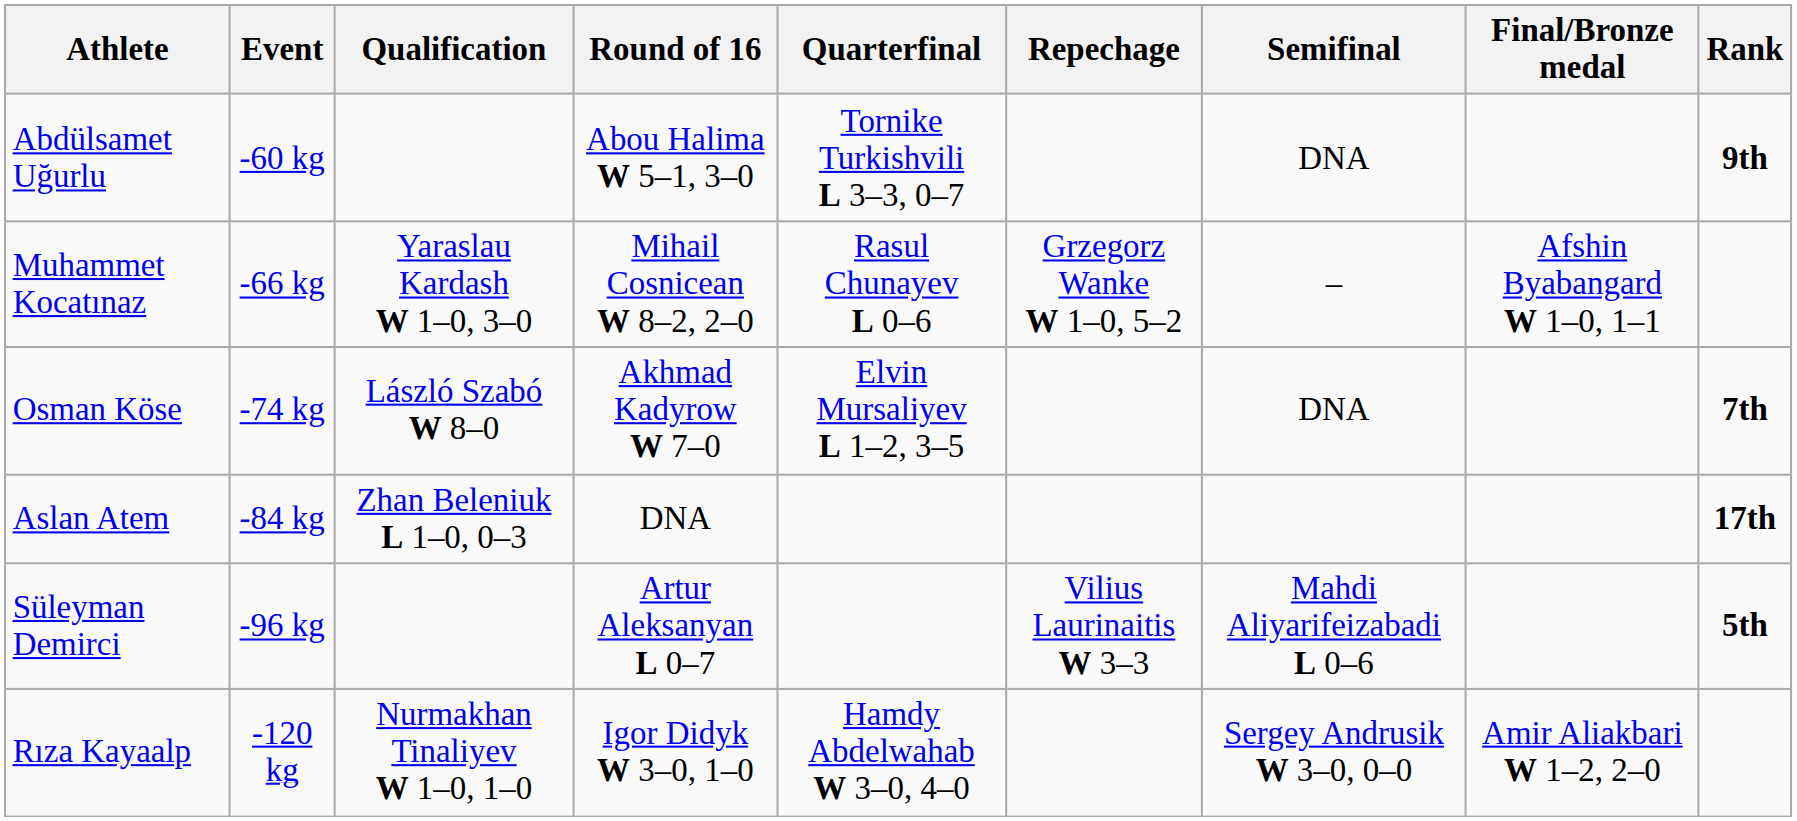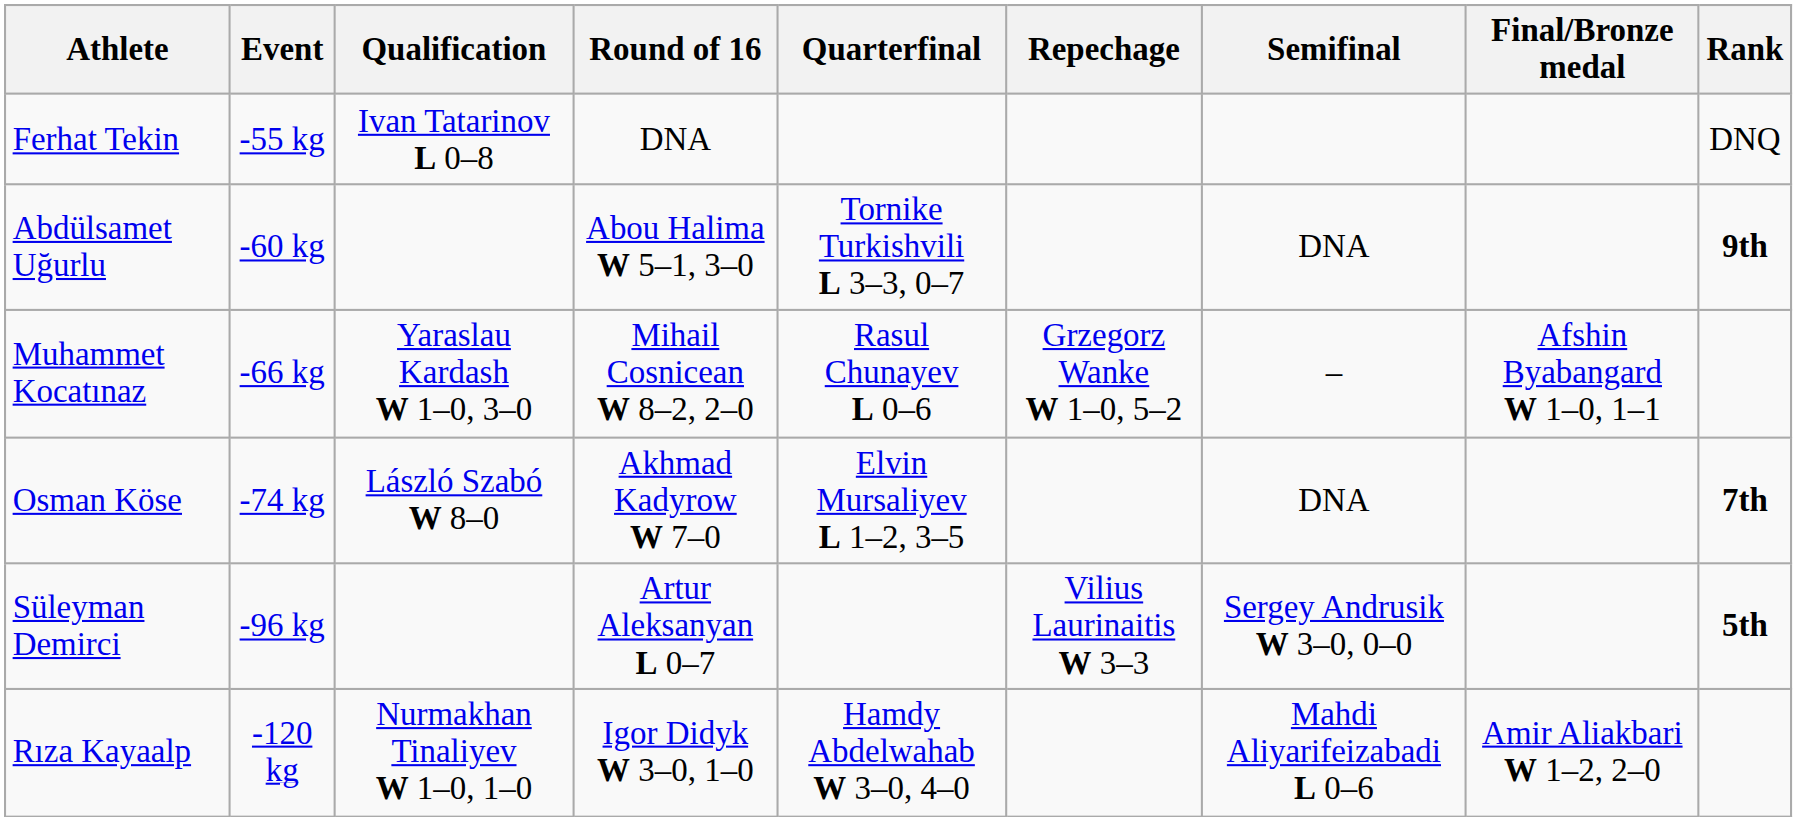 <table class="wikitable">
 <tr>
 <th>Athlete</th>
 <th>Event</th>
 <th>Qualification</th>
 <th>Round of 16</th>
 <th>Quarterfinal</th>
 <th>Repechage</th>
 <th>Semifinal</th>
 <th>Final/Bronze medal</th>
 <th>Rank</th>
+</tr>
+<tr align=center>
+<td align=left><a href='#'>Ferhat Tekin</a></td>
+<td><a href='#'>-55 kg</a></td>
+<td> <a href='#'>Ivan Tatarinov</a><br><strong>L</strong> 0–8</td>
+<td>DNA</td>
+<td></td>
+<td></td>
+<td></td>
+<td></td>
+<td>DNQ</td>
 </tr>
 <tr align=center>
 <td align=left><a href='#'>Abdülsamet Uğurlu</a></td>
 <td><a href='#'>-60 kg</a></td>
 <td></td>
 <td> <a href='#'>Abou Halima</a><br><strong>W</strong> 5–1, 3–0</td>
 <td> <a href='#'>Tornike Turkishvili</a><br><strong>L</strong> 3–3, 0–7</td>
 <td></td>
 <td>DNA</td>
 <td></td>
 <td><strong>9th</strong></td>
 </tr>
 <tr align=center>
 <td align=left><a href='#'>Muhammet Kocatınaz</a></td>
 <td><a href='#'>-66 kg</a></td>
 <td> <a href='#'>Yaraslau Kardash</a><br><strong>W</strong> 1–0, 3–0</td>
 <td> <a href='#'>Mihail Cosnicean</a><br><strong>W</strong> 8–2, 2–0</td>
 <td> <a href='#'>Rasul Chunayev</a><br><strong>L</strong> 0–6</td>
 <td> <a href='#'>Grzegorz Wanke</a><br><strong>W</strong> 1–0, 5–2</td>
 <td>–</td>
 <td> <a href='#'>Afshin Byabangard</a><br><strong>W</strong> 1–0, 1–1</td>
 <td></td>
 </tr>
 <tr align=center>
 <td align=left><a href='#'>Osman Köse</a></td>
 <td><a href='#'>-74 kg</a></td>
 <td> <a href='#'>László Szabó</a><br><strong>W</strong> 8–0</td>
 <td> <a href='#'>Akhmad Kadyrow</a><br><strong>W</strong> 7–0</td>
 <td> <a href='#'>Elvin Mursaliyev</a><br><strong>L</strong> 1–2, 3–5</td>
 <td></td>
 <td>DNA</td>
 <td></td>
 <td><strong>7th</strong></td>
 </tr>
 <tr align=center>
-<td align=left><a href='#'>Aslan Atem</a></td>
-<td><a href='#'>-84 kg</a></td>
-<td> <a href='#'>Zhan Beleniuk</a><br><strong>L</strong> 1–0, 0–3</td>
-<td>DNA</td>
-<td></td>
-<td></td>
-<td></td>
-<td></td>
-<td><strong>17th</strong></td>
-</tr>
-<tr align=center>
 <td align=left><a href='#'>Süleyman Demirci</a></td>
 <td><a href='#'>-96 kg</a></td>
 <td></td>
 <td> <a href='#'>Artur Aleksanyan</a><br><strong>L</strong> 0–7</td>
 <td></td>
 <td> <a href='#'>Vilius Laurinaitis</a><br><strong>W</strong> 3–3</td>
-<td> <a href='#'>Mahdi Aliyarifeizabadi</a><br><strong>L</strong> 0–6</td>
+<td> <a href='#'>Sergey Andrusik</a><br><strong>W</strong> 3–0, 0–0</td>
 <td></td>
 <td><strong>5th</strong></td>
 </tr>
 <tr align=center>
 <td align=left><a href='#'>Rıza Kayaalp</a></td>
 <td><a href='#'>-120 kg</a></td>
 <td> <a href='#'>Nurmakhan Tinaliyev</a><br><strong>W</strong> 1–0, 1–0</td>
 <td> <a href='#'>Igor Didyk</a><br><strong>W</strong> 3–0, 1–0</td>
 <td> <a href='#'>Hamdy Abdelwahab</a><br><strong>W</strong> 3–0, 4–0</td>
 <td></td>
-<td> <a href='#'>Sergey Andrusik</a><br><strong>W</strong> 3–0, 0–0</td>
+<td> <a href='#'>Mahdi Aliyarifeizabadi</a><br><strong>L</strong> 0–6</td>
 <td> <a href='#'>Amir Aliakbari</a><br><strong>W</strong> 1–2, 2–0</td>
 <td></td>
 </tr>
 </table>
